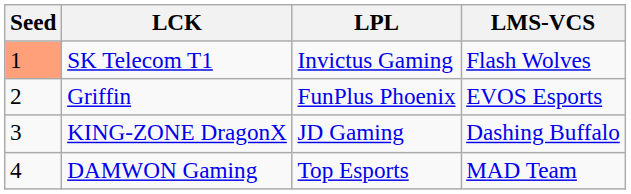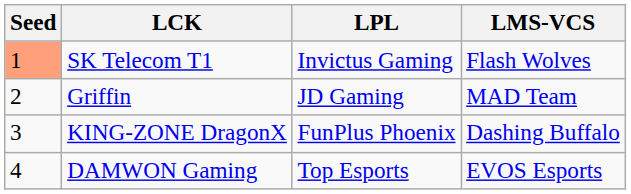 <table class="wikitable">
 <tr>
 <th>Seed</th>
 <th colspan="1">LCK</th>
 <th colspan="1">LPL</th>
 <th colspan="1">LMS-VCS</th>
 </tr>
 <tr>
 <td style="background: lightsalmon;">1</td>
 <td><a href='#'>SK Telecom T1</a></td>
 <td><a href='#'>Invictus Gaming</a></td>
 <td><a href='#'>Flash Wolves</a></td>
 </tr>
 <tr>
 <td>2</td>
 <td><a href='#'>Griffin</a></td>
-<td><a href='#'>FunPlus Phoenix</a></td>
-<td><a href='#'>EVOS Esports</a></td>
+<td><a href='#'>JD Gaming</a></td>
+<td><a href='#'>MAD Team</a></td>
 </tr>
 <tr>
 <td>3</td>
 <td><a href='#'>KING-ZONE DragonX</a></td>
-<td><a href='#'>JD Gaming</a></td>
+<td><a href='#'>FunPlus Phoenix</a></td>
 <td><a href='#'>Dashing Buffalo</a></td>
 </tr>
 <tr>
 <td>4</td>
 <td><a href='#'>DAMWON Gaming</a></td>
 <td><a href='#'>Top Esports</a></td>
-<td><a href='#'>MAD Team</a></td>
+<td><a href='#'>EVOS Esports</a></td>
 </tr>
 </table>
